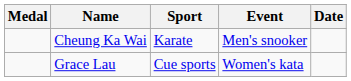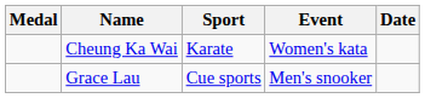 <table class="wikitable sortable" style="font-size:95%">
 <tr>
 <th>Medal</th>
 <th>Name</th>
 <th>Sport</th>
 <th>Event</th>
 <th>Date</th>
 </tr>
 <tr>
 <td></td>
 <td><a href='#'>Cheung Ka Wai</a></td>
 <td><a href='#'>Karate</a></td>
-<td><a href='#'>Men's snooker</a></td>
+<td><a href='#'>Women's kata</a></td>
 <td></td>
 </tr>
 <tr>
 <td></td>
 <td><a href='#'>Grace Lau</a></td>
 <td><a href='#'>Cue sports</a></td>
-<td><a href='#'>Women's kata</a></td>
+<td><a href='#'>Men's snooker</a></td>
 <td></td>
 </tr>
 </table>
